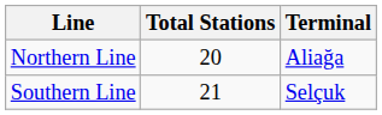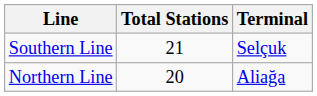 <table class="wikitable">
 <tr>
 <th>Line</th>
 <th>Total Stations<br></th>
 <th>Terminal</th>
 </tr>
 <tr>
+<td><a href='#'>Southern Line</a></td>
+<td align="center">21</td>
+<td><a href='#'>Selçuk</a></td>
+</tr>
+<tr>
 <td><a href='#'>Northern Line</a></td>
 <td align="center">20</td>
 <td><a href='#'>Aliağa</a></td>
 </tr>
-<tr>
-<td><a href='#'>Southern Line</a></td>
-<td align="center">21</td>
-<td><a href='#'>Selçuk</a></td>
-</tr>
 </table>
